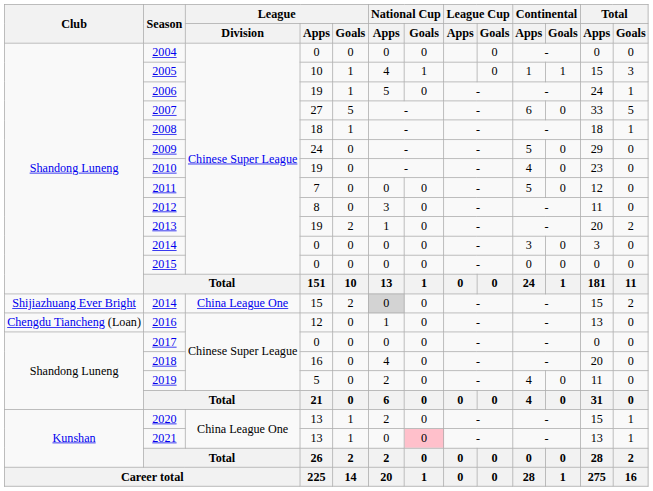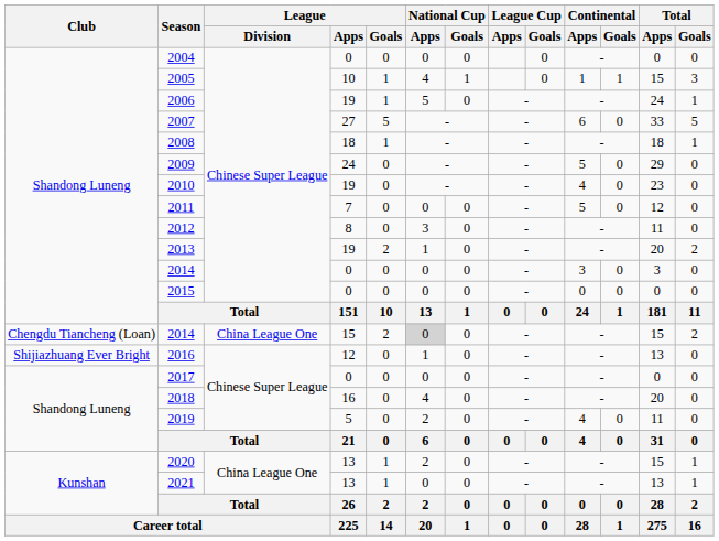 <table class="wikitable" style="text-align: center">
 <tr>
 <th rowspan="2">Club</th>
 <th rowspan="2">Season</th>
 <th colspan="3">League</th>
 <th colspan="2">National Cup</th>
 <th colspan="2">League Cup</th>
 <th colspan="2">Continental</th>
 <th colspan="2">Total</th>
 </tr>
 <tr>
 <th>Division</th>
 <th>Apps</th>
 <th>Goals</th>
 <th>Apps</th>
 <th>Goals</th>
 <th>Apps</th>
 <th>Goals</th>
 <th>Apps</th>
 <th>Goals</th>
 <th>Apps</th>
 <th>Goals</th>
 </tr>
 <tr>
 <td rowspan=13><a href='#'>Shandong Luneng</a></td>
 <td><a href='#'>2004</a></td>
 <td rowspan=12><a href='#'>Chinese Super League</a></td>
 <td>0</td>
 <td>0</td>
 <td>0</td>
 <td>0</td>
 <td></td>
 <td>0</td>
 <td colspan="2">-</td>
 <td>0</td>
 <td>0</td>
 </tr>
 <tr>
 <td><a href='#'>2005</a></td>
 <td>10</td>
 <td>1</td>
 <td>4</td>
 <td>1</td>
 <td></td>
 <td>0</td>
 <td>1</td>
 <td>1</td>
 <td>15</td>
 <td>3</td>
 </tr>
 <tr>
 <td><a href='#'>2006</a></td>
 <td>19</td>
 <td>1</td>
 <td>5</td>
 <td>0</td>
 <td colspan="2">-</td>
 <td colspan="2">-</td>
 <td>24</td>
 <td>1</td>
 </tr>
 <tr>
 <td><a href='#'>2007</a></td>
 <td>27</td>
 <td>5</td>
 <td colspan="2">-</td>
 <td colspan="2">-</td>
 <td>6</td>
 <td>0</td>
 <td>33</td>
 <td>5</td>
 </tr>
 <tr>
 <td><a href='#'>2008</a></td>
 <td>18</td>
 <td>1</td>
 <td colspan="2">-</td>
 <td colspan="2">-</td>
 <td colspan="2">-</td>
 <td>18</td>
 <td>1</td>
 </tr>
 <tr>
 <td><a href='#'>2009</a></td>
 <td>24</td>
 <td>0</td>
 <td colspan="2">-</td>
 <td colspan="2">-</td>
 <td>5</td>
 <td>0</td>
 <td>29</td>
 <td>0</td>
 </tr>
 <tr>
 <td><a href='#'>2010</a></td>
 <td>19</td>
 <td>0</td>
 <td colspan="2">-</td>
 <td colspan="2">-</td>
 <td>4</td>
 <td>0</td>
 <td>23</td>
 <td>0</td>
 </tr>
 <tr>
 <td><a href='#'>2011</a></td>
 <td>7</td>
 <td>0</td>
 <td>0</td>
 <td>0</td>
 <td colspan="2">-</td>
 <td>5</td>
 <td>0</td>
 <td>12</td>
 <td>0</td>
 </tr>
 <tr>
 <td><a href='#'>2012</a></td>
 <td>8</td>
 <td>0</td>
 <td>3</td>
 <td>0</td>
 <td colspan="2">-</td>
 <td colspan="2">-</td>
 <td>11</td>
 <td>0</td>
 </tr>
 <tr>
 <td><a href='#'>2013</a></td>
 <td>19</td>
 <td>2</td>
 <td>1</td>
 <td>0</td>
 <td colspan="2">-</td>
 <td colspan="2">-</td>
 <td>20</td>
 <td>2</td>
 </tr>
 <tr>
 <td><a href='#'>2014</a></td>
 <td>0</td>
 <td>0</td>
 <td>0</td>
 <td>0</td>
 <td colspan="2">-</td>
 <td>3</td>
 <td>0</td>
 <td>3</td>
 <td>0</td>
 </tr>
 <tr>
 <td><a href='#'>2015</a></td>
 <td>0</td>
 <td>0</td>
 <td>0</td>
 <td>0</td>
 <td colspan="2">-</td>
 <td>0</td>
 <td>0</td>
 <td>0</td>
 <td>0</td>
 </tr>
 <tr>
 <th colspan="2"><strong>Total</strong></th>
 <th>151</th>
 <th>10</th>
 <th>13</th>
 <th>1</th>
 <th>0</th>
 <th>0</th>
 <th>24</th>
 <th>1</th>
 <th>181</th>
 <th>11</th>
 </tr>
 <tr>
-<td><a href='#'>Shijiazhuang Ever Bright</a></td>
+<td><a href='#'>Chengdu Tiancheng</a> (Loan)</td>
 <td><a href='#'>2014</a></td>
 <td><a href='#'>China League One</a></td>
 <td>15</td>
 <td>2</td>
 <td style="background: lightgrey;">0</td>
 <td>0</td>
 <td colspan="2">-</td>
 <td colspan="2">-</td>
 <td>15</td>
 <td>2</td>
 </tr>
 <tr>
-<td><a href='#'>Chengdu Tiancheng</a> (Loan)</td>
+<td><a href='#'>Shijiazhuang Ever Bright</a></td>
 <td><a href='#'>2016</a></td>
 <td rowspan=4>Chinese Super League</td>
 <td>12</td>
 <td>0</td>
 <td>1</td>
 <td>0</td>
 <td colspan="2">-</td>
 <td colspan="2">-</td>
 <td>13</td>
 <td>0</td>
 </tr>
 <tr>
 <td rowspan="4">Shandong Luneng</td>
 <td><a href='#'>2017</a></td>
 <td>0</td>
 <td>0</td>
 <td>0</td>
 <td>0</td>
 <td colspan="2">-</td>
 <td colspan="2">-</td>
 <td>0</td>
 <td>0</td>
 </tr>
 <tr>
 <td><a href='#'>2018</a></td>
 <td>16</td>
 <td>0</td>
 <td>4</td>
 <td>0</td>
 <td colspan="2">-</td>
 <td colspan="2">-</td>
 <td>20</td>
 <td>0</td>
 </tr>
 <tr>
 <td><a href='#'>2019</a></td>
 <td>5</td>
 <td>0</td>
 <td>2</td>
 <td>0</td>
 <td colspan="2">-</td>
 <td>4</td>
 <td>0</td>
 <td>11</td>
 <td>0</td>
 </tr>
 <tr>
 <th colspan="2"><strong>Total</strong></th>
 <th>21</th>
 <th>0</th>
 <th>6</th>
 <th>0</th>
 <th>0</th>
 <th>0</th>
 <th>4</th>
 <th>0</th>
 <th>31</th>
 <th>0</th>
 </tr>
 <tr>
 <td rowspan=3><a href='#'>Kunshan</a></td>
 <td><a href='#'>2020</a></td>
 <td rowspan=2>China League One</td>
 <td>13</td>
 <td>1</td>
 <td>2</td>
 <td>0</td>
 <td colspan="2">-</td>
 <td colspan="2">-</td>
 <td>15</td>
 <td>1</td>
 </tr>
 <tr>
 <td><a href='#'>2021</a></td>
 <td>13</td>
 <td>1</td>
 <td>0</td>
-<td style="background: pink;">0</td>
+<td>0</td>
 <td colspan="2">-</td>
 <td colspan="2">-</td>
 <td>13</td>
 <td>1</td>
 </tr>
 <tr>
 <th colspan="2"><strong>Total</strong></th>
 <th>26</th>
 <th>2</th>
 <th>2</th>
 <th>0</th>
 <th>0</th>
 <th>0</th>
 <th>0</th>
 <th>0</th>
 <th>28</th>
 <th>2</th>
 </tr>
 <tr>
 <th colspan=3>Career total</th>
 <th>225</th>
 <th>14</th>
 <th>20</th>
 <th>1</th>
 <th>0</th>
 <th>0</th>
 <th>28</th>
 <th>1</th>
 <th>275</th>
 <th>16</th>
 </tr>
 </table>
